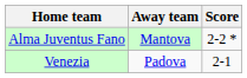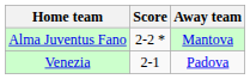 <table class="wikitable" style="text-align: center">
 <tr>
 <th>Home team</th>
+<th>Score</th>
 <th>Away team</th>
-<th>Score</th>
 </tr>
 <tr>
 <td bgcolor="ccffcc"><a href='#'>Alma Juventus Fano</a></td>
+<td>2-2 *</td>
 <td bgcolor="ccffcc"><a href='#'>Mantova</a></td>
-<td>2-2 *</td>
 </tr>
 <tr>
 <td bgcolor="ccffcc"><a href='#'>Venezia</a></td>
+<td>2-1</td>
 <td><a href='#'>Padova</a></td>
-<td>2-1</td>
 </tr>
 </table>
